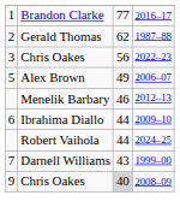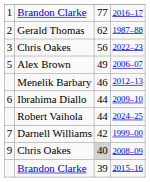 <table class="wikitable">
 <tr>
 </tr>
 <tr>
 <td>1</td>
 <td><a href='#'>Brandon Clarke</a></td>
 <td>77</td>
 <td style="font-size:80%;"><a href='#'>2016–17</a></td>
 </tr>
 <tr>
 <td>2</td>
 <td>Gerald Thomas</td>
 <td>62</td>
 <td style="font-size:80%;"><a href='#'>1987–88</a></td>
 </tr>
 <tr>
 <td>3</td>
 <td>Chris Oakes</td>
 <td>56</td>
 <td style="font-size:80%;"><a href='#'>2022–23</a></td>
 </tr>
 <tr>
 <td>5</td>
 <td>Alex Brown</td>
 <td>49</td>
 <td style="font-size:80%;"><a href='#'>2006–07</a></td>
 </tr>
 <tr>
 <td></td>
 <td>Menelik Barbary</td>
 <td>46</td>
 <td style="font-size:80%;"><a href='#'>2012–13</a></td>
 </tr>
 <tr>
 <td>6</td>
 <td>Ibrahima Diallo</td>
 <td>44</td>
 <td style="font-size:80%;"><a href='#'>2009–10</a></td>
 </tr>
 <tr>
 <td></td>
 <td>Robert Vaihola</td>
 <td>44</td>
 <td style="font-size:80%;"><a href='#'>2024–25</a></td>
 </tr>
 <tr>
 <td>7</td>
 <td>Darnell Williams</td>
-<td>43</td>
+<td>42</td>
 <td style="font-size:80%;"><a href='#'>1999–00</a></td>
 </tr>
 <tr>
 <td>9</td>
 <td>Chris Oakes</td>
 <td style="background: lightgrey;">40</td>
 <td style="font-size:80%;"><a href='#'>2008–09</a></td>
 </tr>
+<tr>
+<td></td>
+<td><a href='#'>Brandon Clarke</a></td>
+<td>39</td>
+<td style="font-size:80%;"><a href='#'>2015–16</a></td>
+</tr>
 </table>
